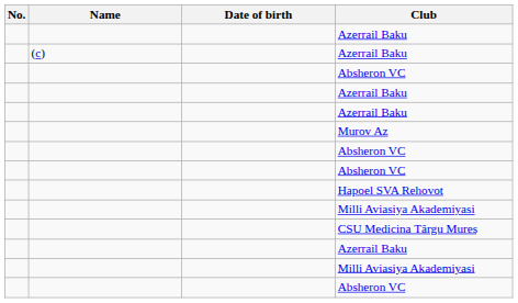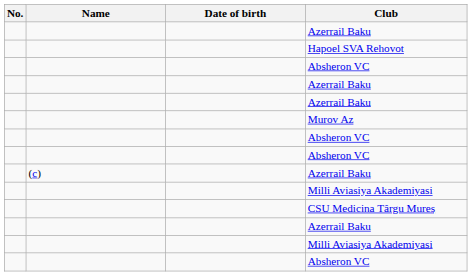 <table class="wikitable sortable" style="font-size:100%; text-align:center;">
 <tr>
 <th>No.</th>
 <th style="width:12em">Name</th>
 <th style="width:12em">Date of birth</th>
 <th style="width:14em">Club</th>
 </tr>
 <tr>
 <td></td>
 <td align=left></td>
 <td align=left></td>
 <td align=left> <a href='#'>Azerrail Baku</a></td>
 </tr>
 <tr>
 <td></td>
-<td align=left> (<a href='#'>c</a>)</td>
 <td align=left></td>
-<td align=left> <a href='#'>Azerrail Baku</a></td>
+<td align=left></td>
+<td align=left> <a href='#'>Hapoel SVA Rehovot</a></td>
 </tr>
 <tr>
 <td></td>
 <td align=left></td>
 <td align=left></td>
 <td align=left> <a href='#'>Absheron VC</a></td>
 </tr>
 <tr>
 <td></td>
 <td align=left></td>
 <td align=left></td>
 <td align=left> <a href='#'>Azerrail Baku</a></td>
 </tr>
 <tr>
 <td></td>
 <td align=left></td>
 <td align=left></td>
 <td align=left> <a href='#'>Azerrail Baku</a></td>
 </tr>
 <tr>
 <td></td>
 <td align=left></td>
 <td align=left></td>
 <td align=left> <a href='#'>Murov Az</a></td>
 </tr>
 <tr>
 <td></td>
 <td align=left></td>
 <td align=left></td>
 <td align=left> <a href='#'>Absheron VC</a></td>
 </tr>
 <tr>
 <td></td>
 <td align=left></td>
 <td align=left></td>
 <td align=left> <a href='#'>Absheron VC</a></td>
 </tr>
 <tr>
 <td></td>
+<td align=left> (<a href='#'>c</a>)</td>
 <td align=left></td>
-<td align=left></td>
-<td align=left> <a href='#'>Hapoel SVA Rehovot</a></td>
+<td align=left> <a href='#'>Azerrail Baku</a></td>
 </tr>
 <tr>
 <td></td>
 <td align=left></td>
 <td align=left></td>
 <td align=left> <a href='#'>Milli Aviasiya Akademiyasi</a></td>
 </tr>
 <tr>
 <td></td>
 <td align=left></td>
 <td align=left></td>
 <td align=left> <a href='#'>CSU Medicina Târgu Mureș</a></td>
 </tr>
 <tr>
 <td></td>
 <td align=left></td>
 <td align=left></td>
 <td align=left> <a href='#'>Azerrail Baku</a></td>
 </tr>
 <tr>
 <td></td>
 <td align=left></td>
 <td align=left></td>
 <td align=left> <a href='#'>Milli Aviasiya Akademiyasi</a></td>
 </tr>
 <tr>
 <td></td>
 <td align=left></td>
 <td align=left></td>
 <td align=left> <a href='#'>Absheron VC</a></td>
 </tr>
 </table>
